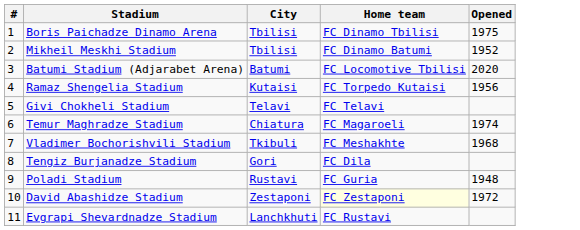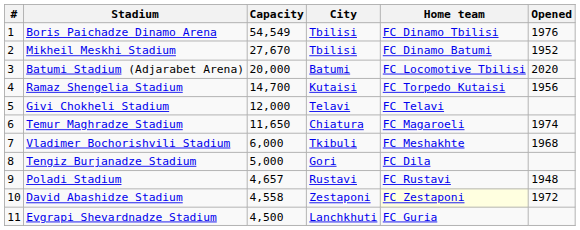 <table class="wikitable sortable">
 <tr>
 <th>#</th>
 <th>Stadium</th>
+<th>Capacity</th>
 <th>City</th>
 <th>Home team</th>
 <th>Opened</th>
 </tr>
 <tr>
 <td>1</td>
 <td><a href='#'>Boris Paichadze Dinamo Arena</a></td>
+<td>54,549</td>
 <td><a href='#'>Tbilisi</a></td>
 <td><a href='#'>FC Dinamo Tbilisi</a></td>
-<td>1975</td>
+<td>1976</td>
 </tr>
 <tr>
 <td>2</td>
 <td><a href='#'>Mikheil Meskhi Stadium</a></td>
+<td>27,670</td>
 <td><a href='#'>Tbilisi</a></td>
 <td><a href='#'>FC Dinamo Batumi</a></td>
 <td>1952</td>
 </tr>
 <tr>
 <td>3</td>
 <td><a href='#'>Batumi Stadium</a> (Adjarabet Arena)</td>
+<td>20,000</td>
 <td><a href='#'>Batumi</a></td>
 <td><a href='#'>FC Locomotive Tbilisi</a></td>
 <td>2020</td>
 </tr>
 <tr>
 <td>4</td>
 <td><a href='#'>Ramaz Shengelia Stadium</a></td>
+<td>14,700</td>
 <td><a href='#'>Kutaisi</a></td>
 <td><a href='#'>FC Torpedo Kutaisi</a></td>
 <td>1956</td>
 </tr>
 <tr>
 <td>5</td>
 <td><a href='#'>Givi Chokheli Stadium</a></td>
+<td>12,000</td>
 <td><a href='#'>Telavi</a></td>
 <td><a href='#'>FC Telavi</a></td>
 <td></td>
 </tr>
 <tr>
 <td>6</td>
 <td><a href='#'>Temur Maghradze Stadium</a></td>
+<td>11,650</td>
 <td><a href='#'>Chiatura</a></td>
 <td><a href='#'>FC Magaroeli</a></td>
 <td>1974</td>
 </tr>
 <tr>
 <td>7</td>
 <td><a href='#'>Vladimer Bochorishvili Stadium</a></td>
+<td>6,000</td>
 <td><a href='#'>Tkibuli</a></td>
 <td><a href='#'>FC Meshakhte</a></td>
 <td>1968</td>
 </tr>
 <tr>
 <td>8</td>
 <td><a href='#'>Tengiz Burjanadze Stadium</a></td>
+<td>5,000</td>
 <td><a href='#'>Gori</a></td>
 <td><a href='#'>FC Dila</a></td>
 <td></td>
 </tr>
 <tr>
 <td>9</td>
 <td><a href='#'>Poladi Stadium</a></td>
+<td>4,657</td>
 <td><a href='#'>Rustavi</a></td>
-<td><a href='#'>FC Guria</a></td>
+<td><a href='#'>FC Rustavi</a></td>
 <td>1948</td>
 </tr>
 <tr>
 <td>10</td>
 <td><a href='#'>David Abashidze Stadium</a></td>
+<td>4,558</td>
 <td><a href='#'>Zestaponi</a></td>
 <td style="background: lightyellow;"><a href='#'>FC Zestaponi</a></td>
 <td>1972</td>
 </tr>
 <tr>
 <td>11</td>
 <td><a href='#'>Evgrapi Shevardnadze Stadium</a></td>
+<td>4,500</td>
 <td><a href='#'>Lanchkhuti</a></td>
-<td><a href='#'>FC Rustavi</a></td>
+<td><a href='#'>FC Guria</a></td>
 <td></td>
 </tr>
 </table>
